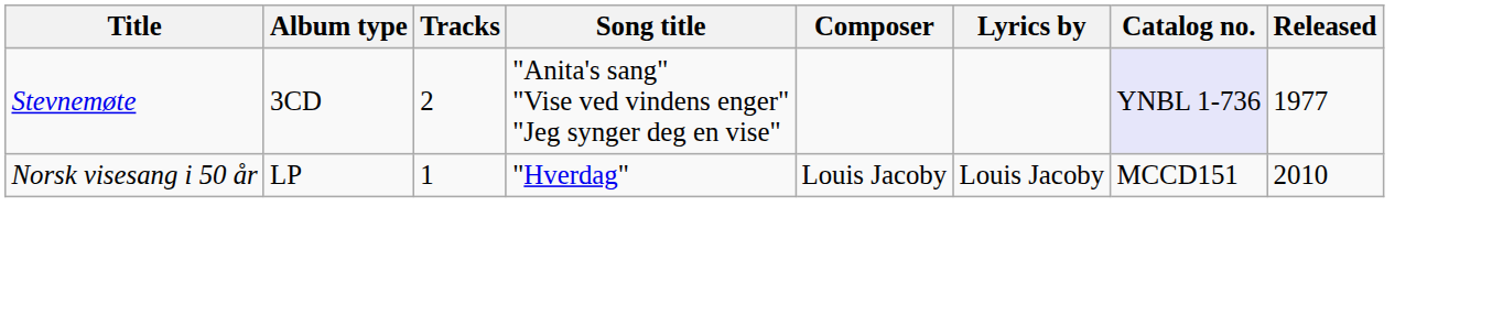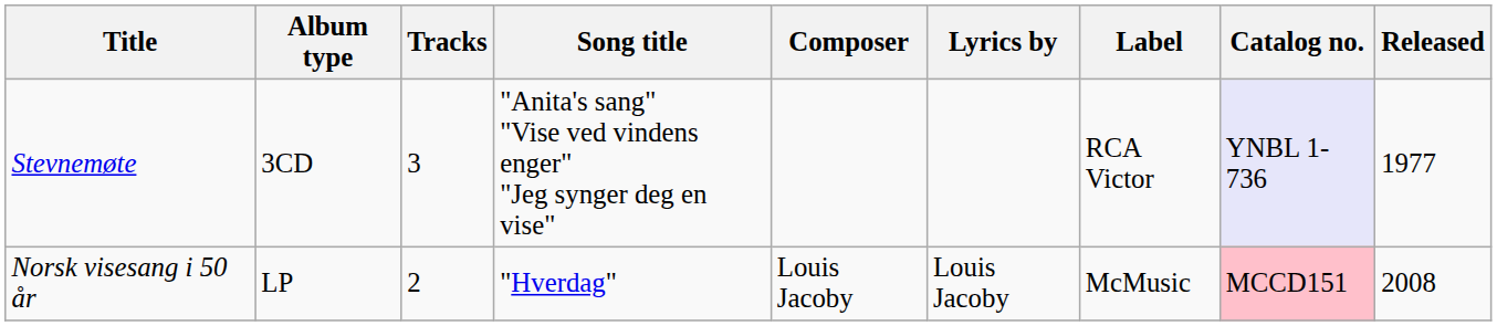 <table class="wikitable">
 <tr>
 <th>Title</th>
 <th>Album type</th>
 <th>Tracks</th>
 <th>Song title</th>
 <th>Composer</th>
 <th>Lyrics by</th>
+<th>Label</th>
 <th>Catalog no.</th>
 <th>Released</th>
 </tr>
 <tr>
 <td><em><a href='#'>Stevnemøte</a></em></td>
 <td>3CD</td>
-<td>2</td>
+<td>3</td>
 <td>"Anita's sang"<br>"Vise ved vindens enger"<br>"Jeg synger deg en vise"</td>
 <td></td>
 <td></td>
+<td>RCA Victor</td>
 <td style="background: lavender;">YNBL 1-736</td>
 <td>1977</td>
 </tr>
 <tr>
 <td><em>Norsk visesang i 50 år</em></td>
 <td>LP</td>
-<td>1</td>
+<td>2</td>
 <td>"<a href='#'>Hverdag</a>"</td>
 <td>Louis Jacoby</td>
 <td>Louis Jacoby</td>
-<td>MCCD151</td>
-<td>2010</td>
+<td>McMusic</td>
+<td style="background: pink;">MCCD151</td>
+<td>2008</td>
 </tr>
 </table>
